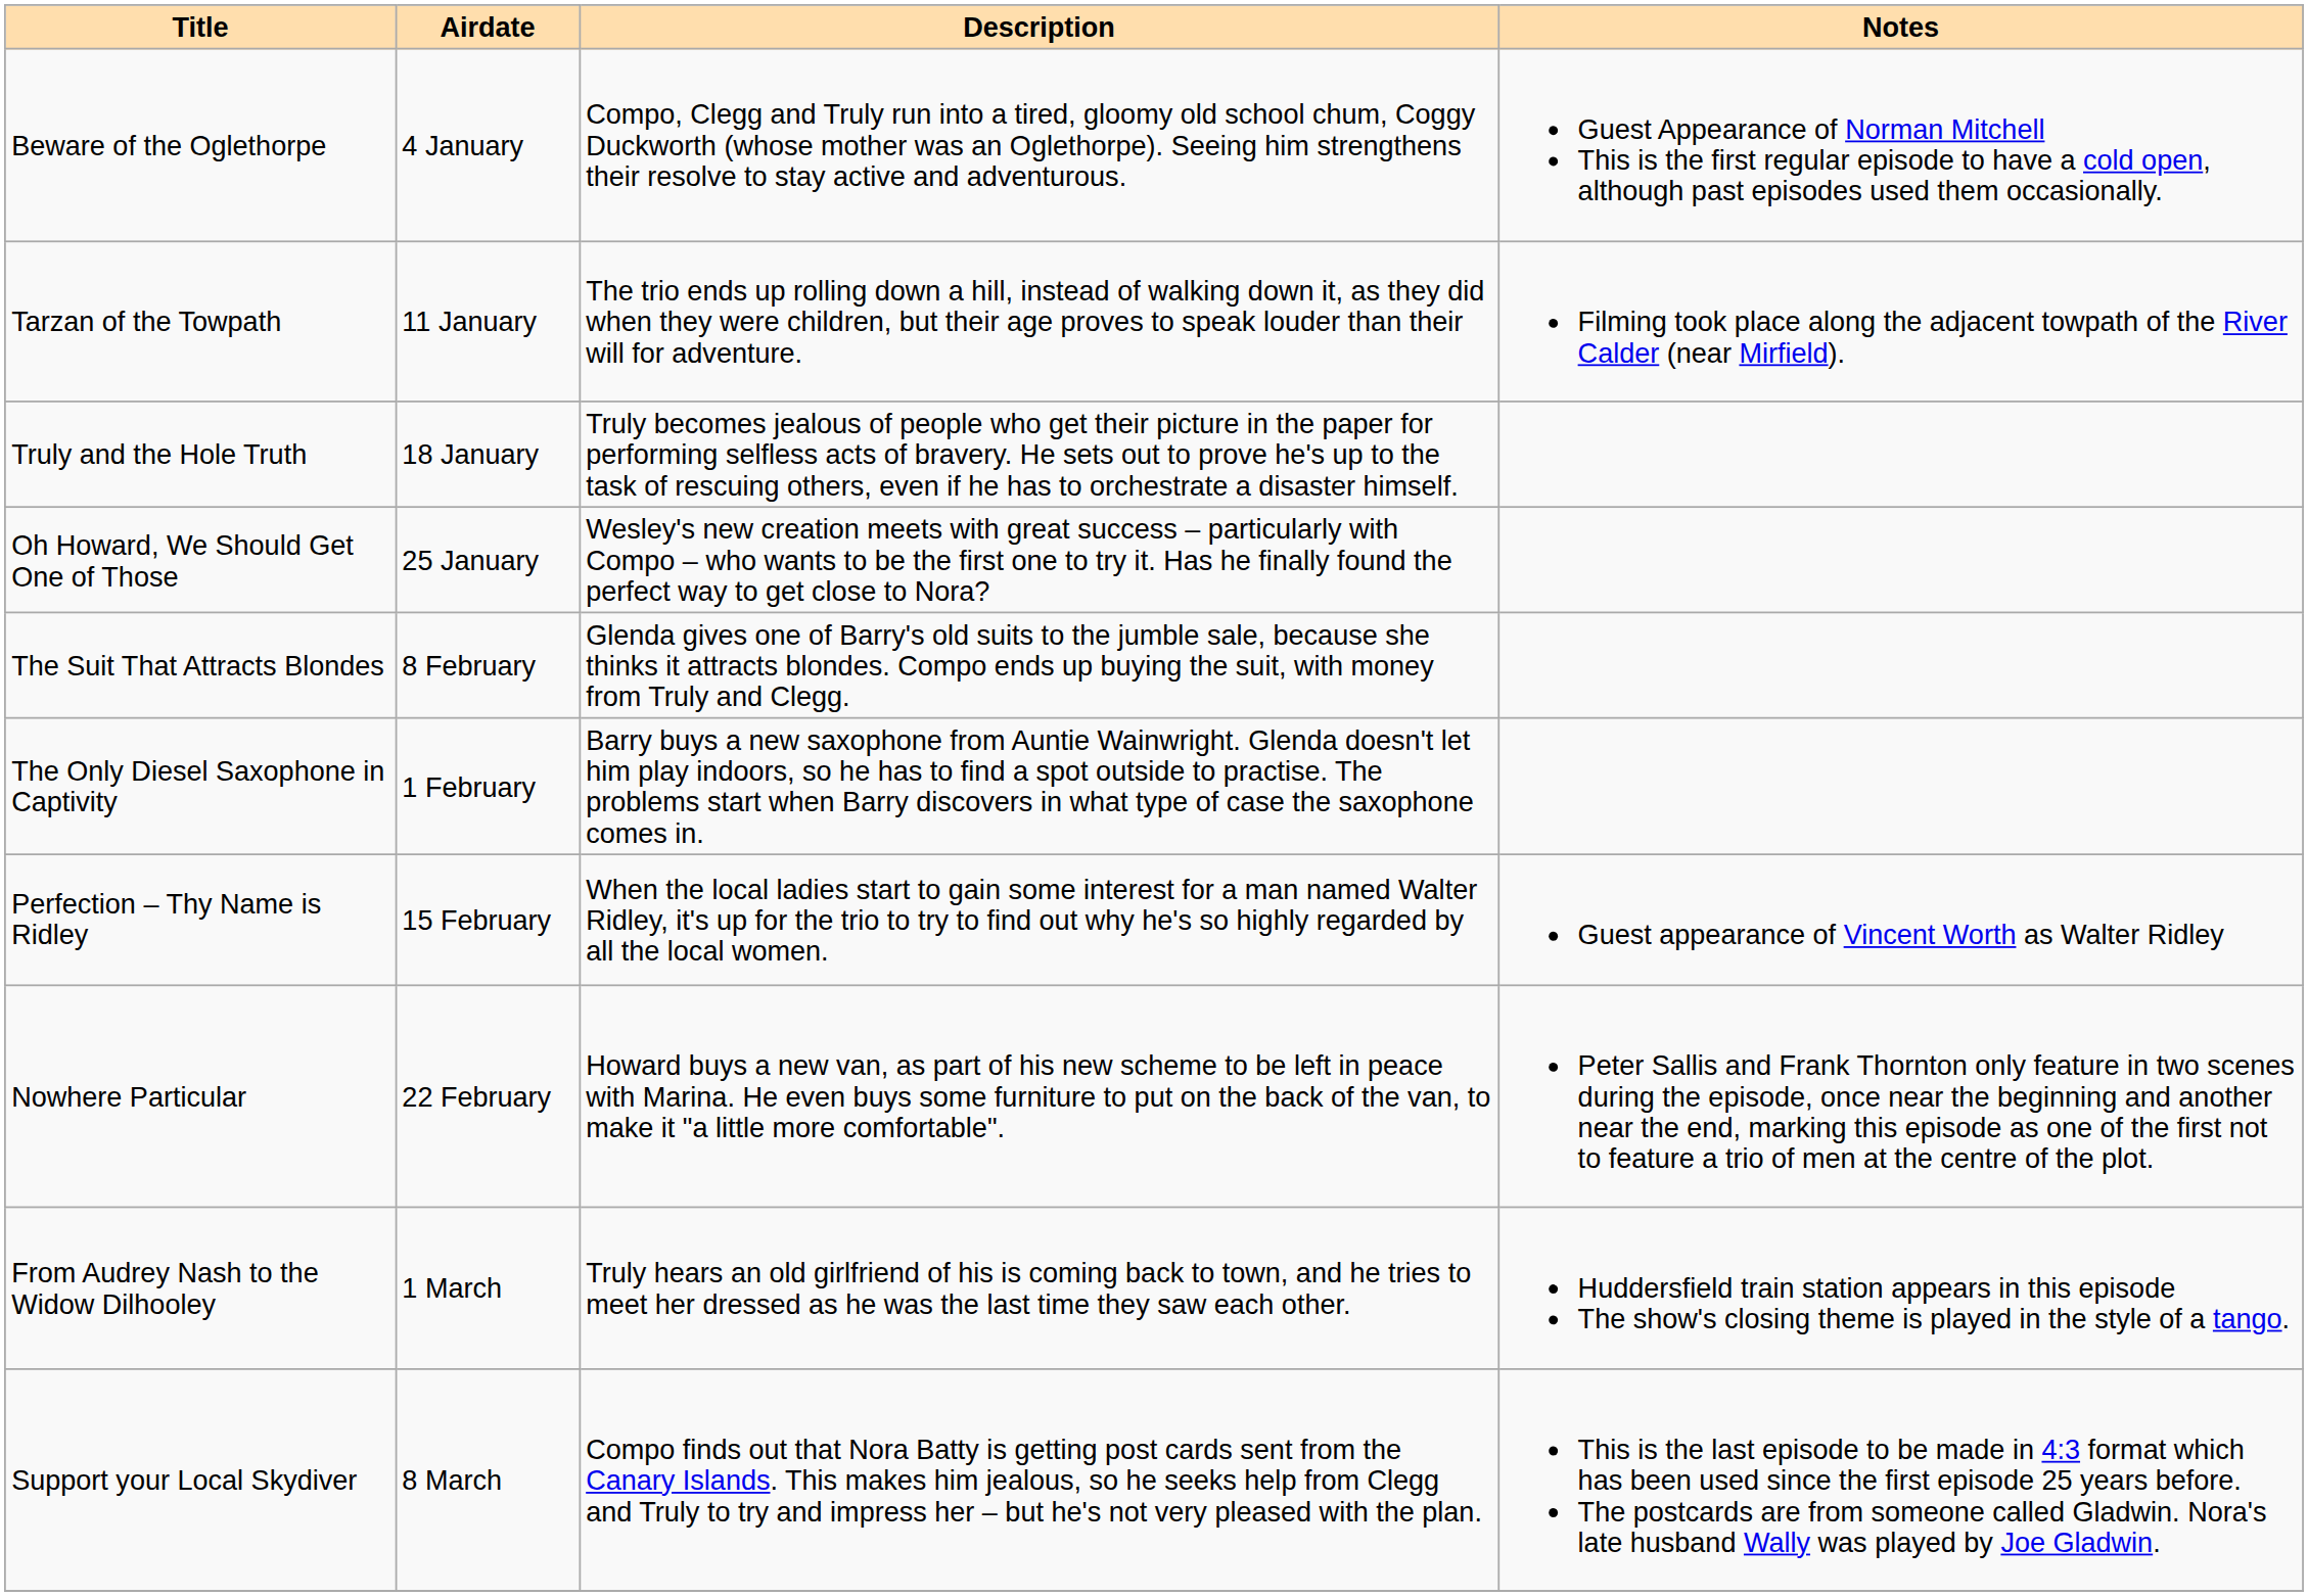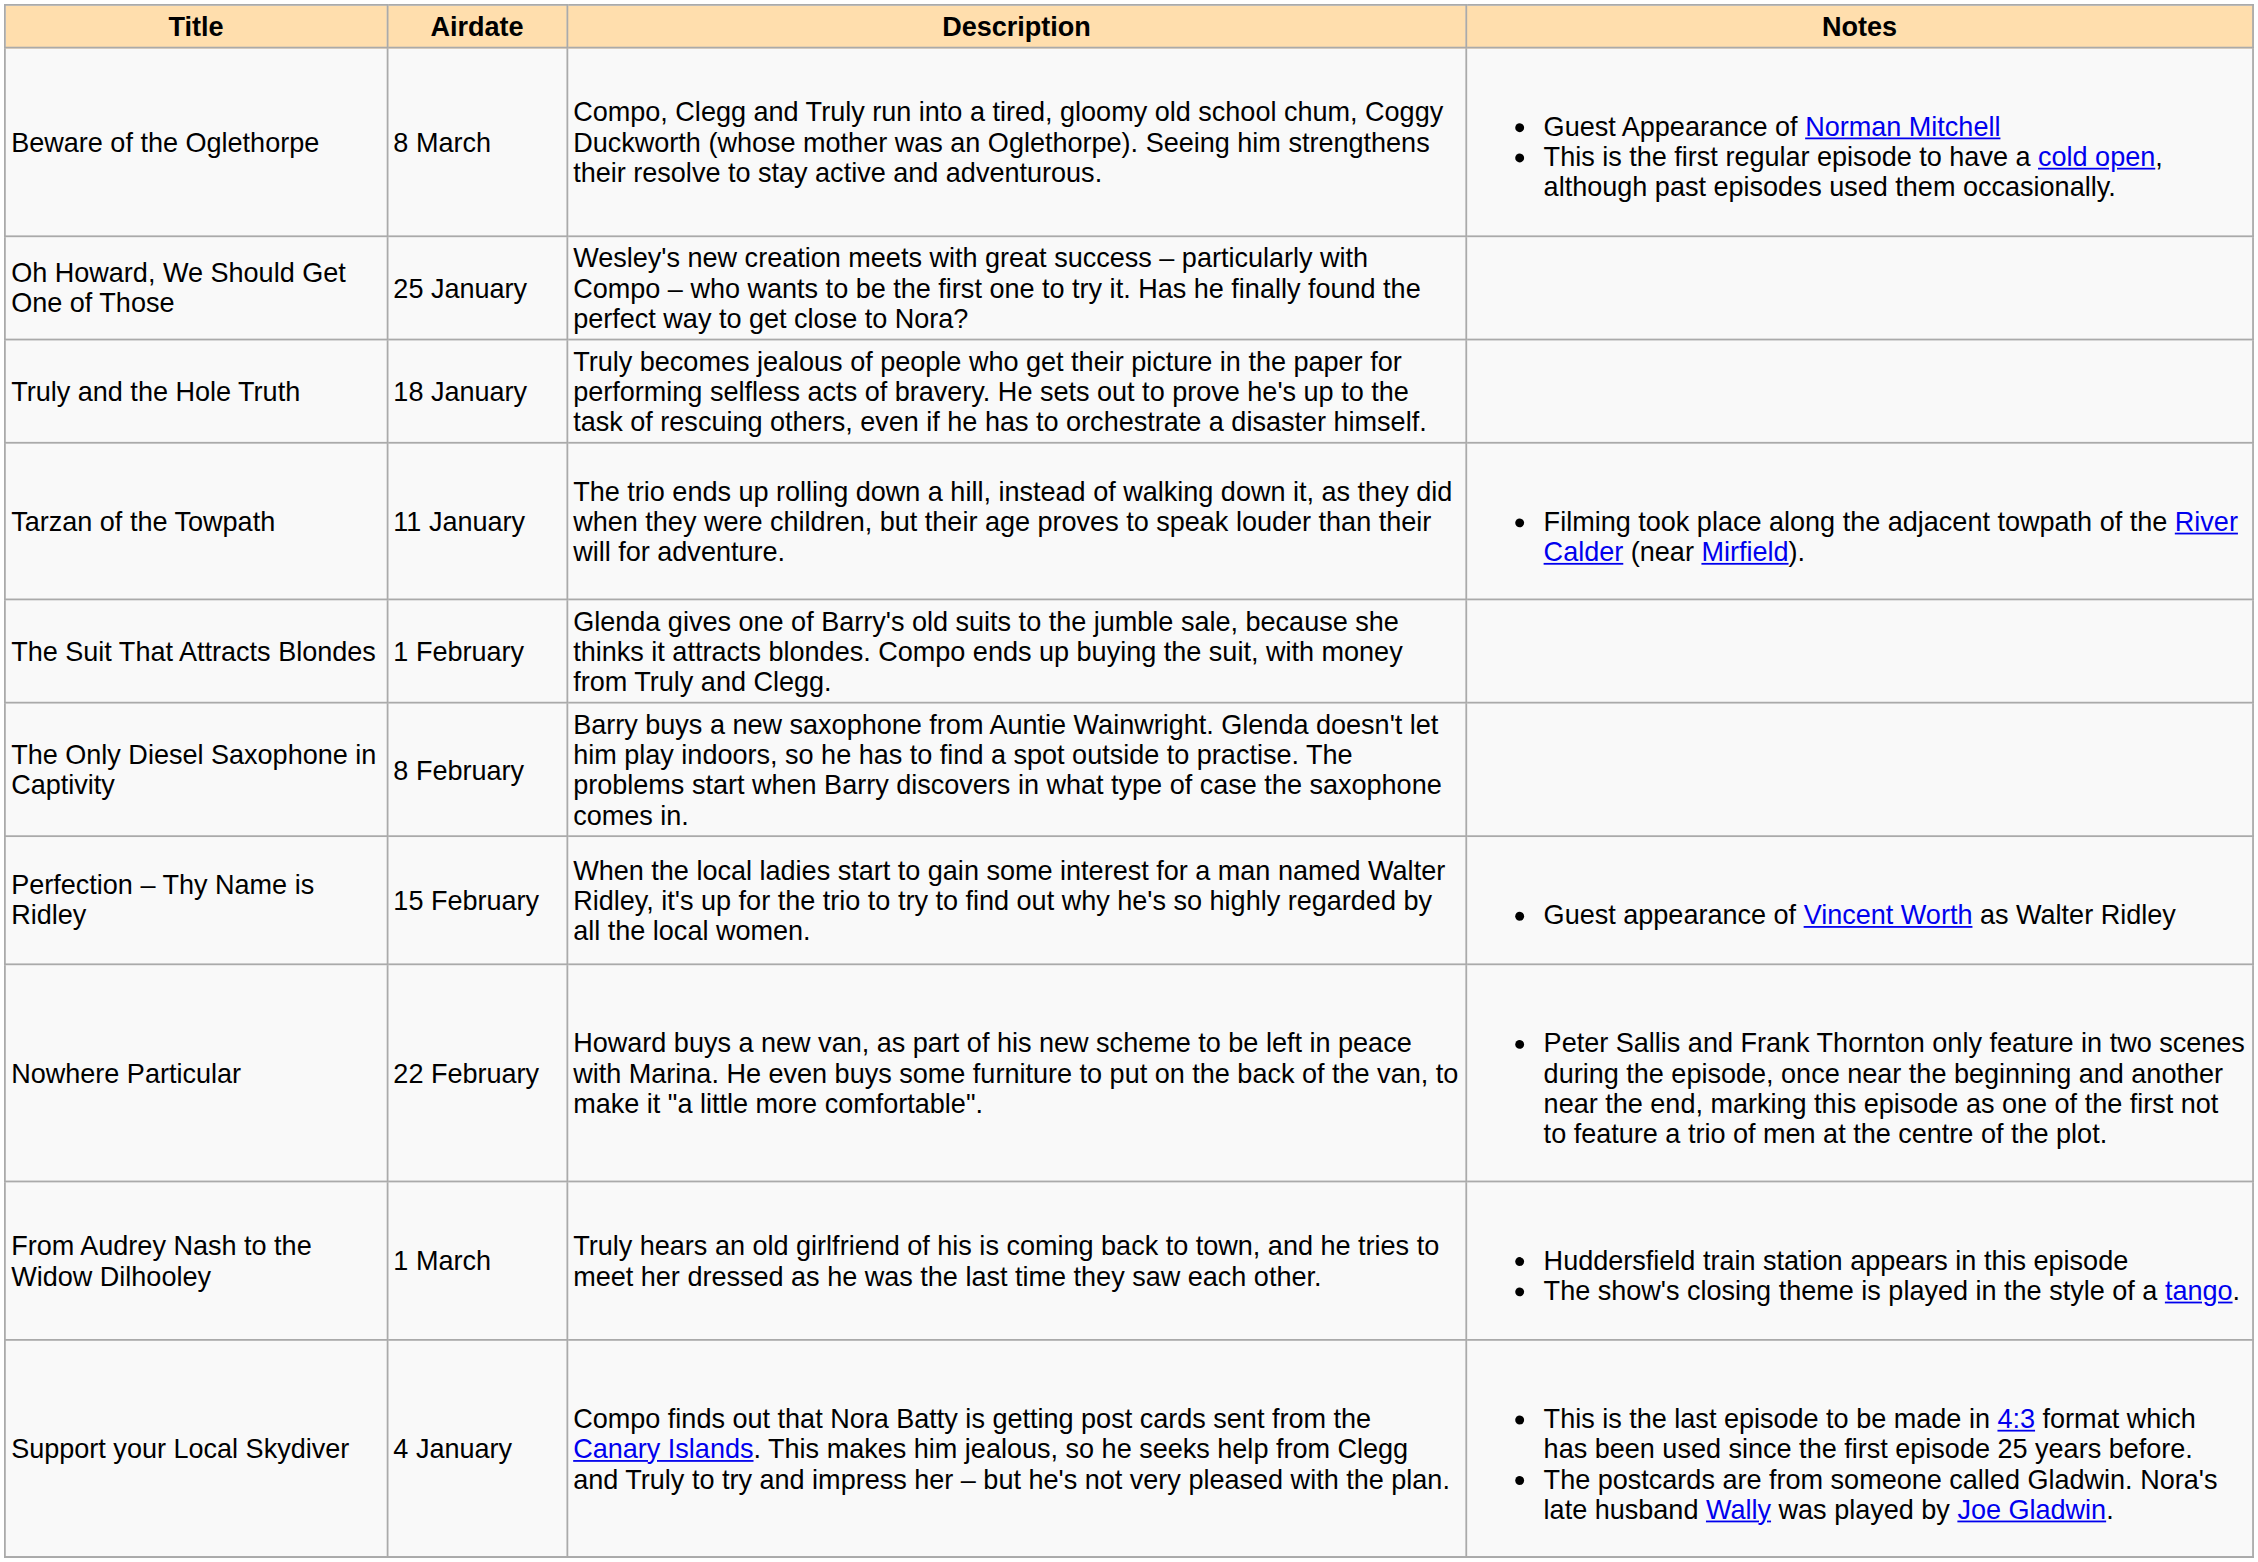 <table class="wikitable" width=100% border=1 style="font-size: 95%">
 <tr>
 <th style="background:#ffdead" width=17%>Title</th>
 <th style="background:#ffdead" width=8%>Airdate</th>
 <th style="background:#ffdead" width=40%>Description</th>
 <th style="background:#ffdead" width=35%>Notes</th>
 </tr>
 <tr>
 <td>Beware of the Oglethorpe</td>
-<td>4 January</td>
+<td>8 March</td>
 <td>Compo, Clegg and Truly run into a tired, gloomy old school chum, Coggy Duckworth (whose mother was an Oglethorpe). Seeing him strengthens their resolve to stay active and adventurous.</td>
 <td><br><ul><li>Guest Appearance of <a href='#'>Norman Mitchell</a></li><li>This is the first regular episode to have a <a href='#'>cold open</a>, although past episodes used them occasionally.</li></ul></td>
+</tr>
+<tr>
+<td>Oh Howard, We Should Get One of Those</td>
+<td>25 January</td>
+<td>Wesley's new creation meets with great success – particularly with Compo – who wants to be the first one to try it. Has he finally found the perfect way to get close to Nora?</td>
+<td></td>
+</tr>
+<tr>
+<td>Truly and the Hole Truth</td>
+<td>18 January</td>
+<td>Truly becomes jealous of people who get their picture in the paper for performing selfless acts of bravery. He sets out to prove he's up to the task of rescuing others, even if he has to orchestrate a disaster himself.</td>
+<td></td>
 </tr>
 <tr>
 <td>Tarzan of the Towpath</td>
 <td>11 January</td>
 <td>The trio ends up rolling down a hill, instead of walking down it, as they did when they were children, but their age proves to speak louder than their will for adventure.</td>
 <td><br><ul><li>Filming took place along the adjacent towpath of the <a href='#'>River Calder</a> (near <a href='#'>Mirfield</a>).</li></ul></td>
 </tr>
 <tr>
-<td>Truly and the Hole Truth</td>
-<td>18 January</td>
-<td>Truly becomes jealous of people who get their picture in the paper for performing selfless acts of bravery. He sets out to prove he's up to the task of rescuing others, even if he has to orchestrate a disaster himself.</td>
-<td></td>
-</tr>
-<tr>
-<td>Oh Howard, We Should Get One of Those</td>
-<td>25 January</td>
-<td>Wesley's new creation meets with great success – particularly with Compo – who wants to be the first one to try it. Has he finally found the perfect way to get close to Nora?</td>
-<td></td>
-</tr>
-<tr>
 <td>The Suit That Attracts Blondes</td>
-<td>8 February</td>
+<td>1 February</td>
 <td>Glenda gives one of Barry's old suits to the jumble sale, because she thinks it attracts blondes. Compo ends up buying the suit, with money from Truly and Clegg.</td>
 <td></td>
 </tr>
 <tr>
 <td>The Only Diesel Saxophone in Captivity</td>
-<td>1 February</td>
+<td>8 February</td>
 <td>Barry buys a new saxophone from Auntie Wainwright. Glenda doesn't let him play indoors, so he has to find a spot outside to practise. The problems start when Barry discovers in what type of case the saxophone comes in.</td>
 <td></td>
 </tr>
 <tr>
 <td>Perfection – Thy Name is Ridley</td>
 <td>15 February</td>
 <td>When the local ladies start to gain some interest for a man named Walter Ridley, it's up for the trio to try to find out why he's so highly regarded by all the local women.</td>
 <td><br><ul><li>Guest appearance of <a href='#'>Vincent Worth</a> as Walter Ridley</li></ul></td>
 </tr>
 <tr>
 <td>Nowhere Particular</td>
 <td>22 February</td>
 <td>Howard buys a new van, as part of his new scheme to be left in peace with Marina. He even buys some furniture to put on the back of the van, to make it "a little more comfortable".</td>
 <td><br><ul><li>Peter Sallis and Frank Thornton only feature in two scenes during the episode, once near the beginning and another near the end, marking this episode as one of the first not to feature a trio of men at the centre of the plot.</li></ul></td>
 </tr>
 <tr>
 <td>From Audrey Nash to the Widow Dilhooley</td>
 <td>1 March</td>
 <td>Truly hears an old girlfriend of his is coming back to town, and he tries to meet her dressed as he was the last time they saw each other.</td>
 <td><br><ul><li>Huddersfield train station appears in this episode</li><li>The show's closing theme is played in the style of a <a href='#'>tango</a>.</li></ul></td>
 </tr>
 <tr>
 <td>Support your Local Skydiver</td>
-<td>8 March</td>
+<td>4 January</td>
 <td>Compo finds out that Nora Batty is getting post cards sent from the <a href='#'>Canary Islands</a>. This makes him jealous, so he seeks help from Clegg and Truly to try and impress her – but he's not very pleased with the plan.</td>
 <td><br><ul><li>This is the last episode to be made in <a href='#'>4:3</a> format which has been used since the first episode 25 years before.</li><li>The postcards are from someone called Gladwin. Nora's late husband <a href='#'>Wally</a> was played by <a href='#'>Joe Gladwin</a>.</li></ul></td>
 </tr>
 <tr>
 </tr>
 </table>
